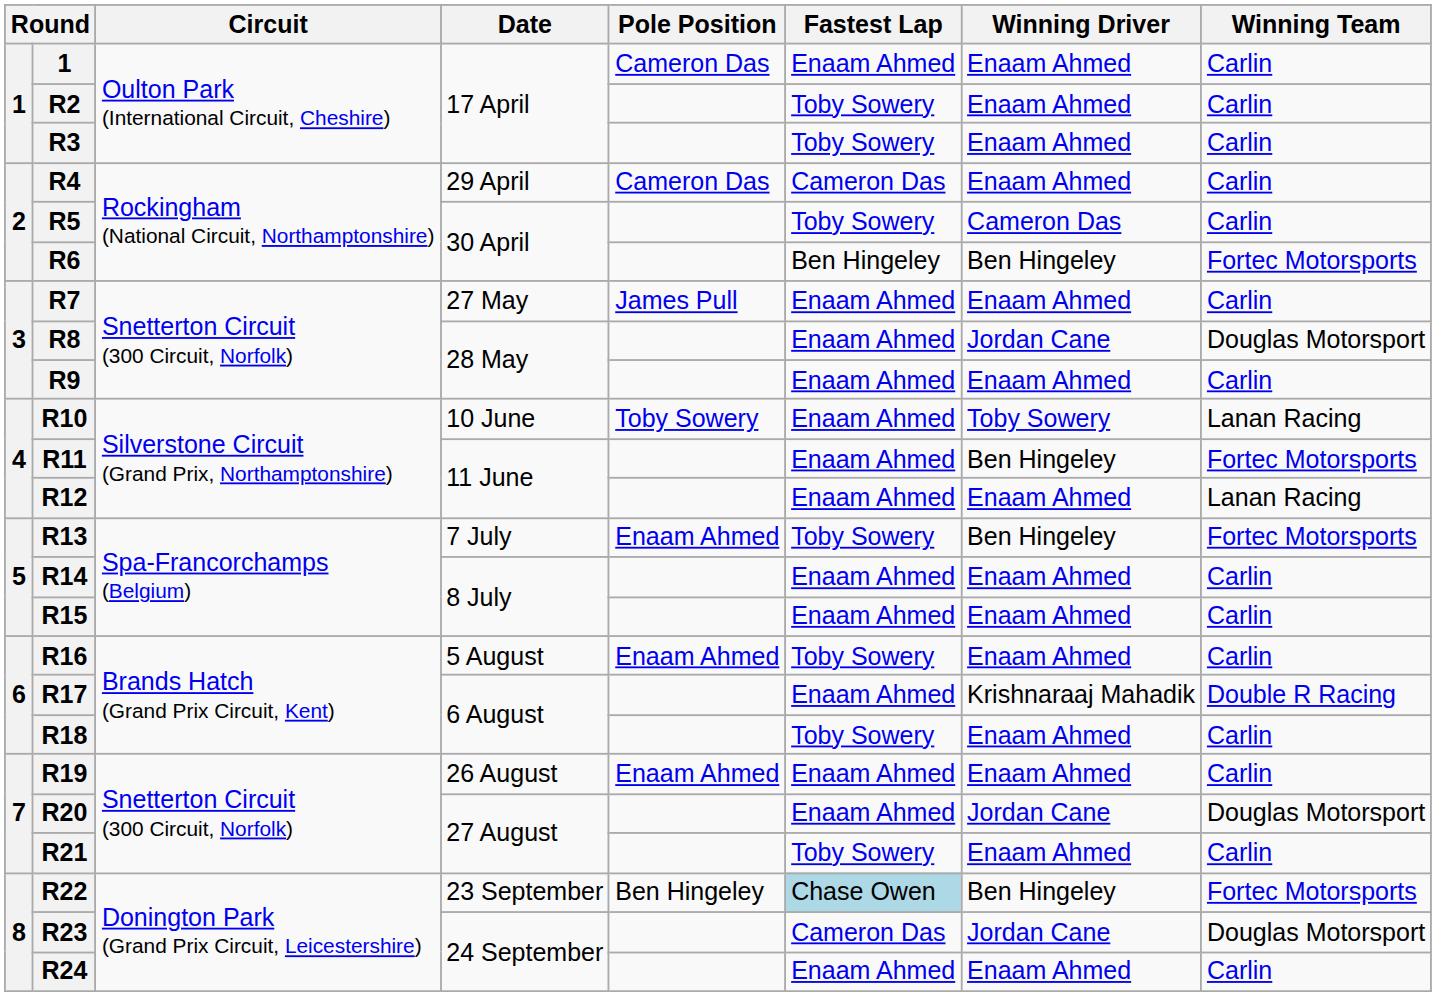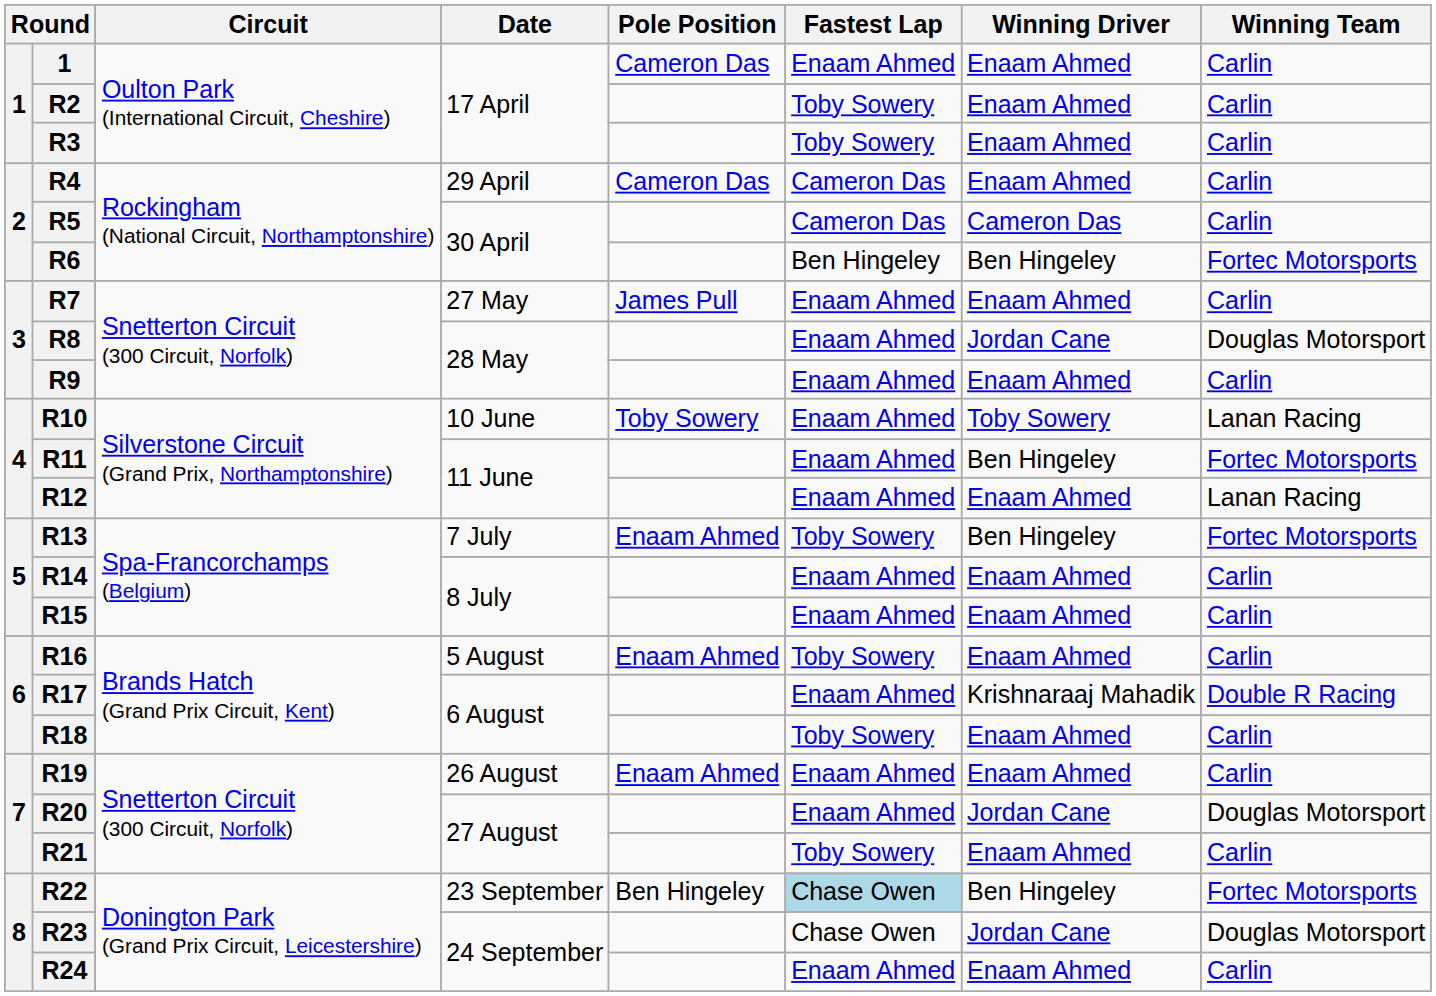 <table class="wikitable" style="font-size: 85%">
 <tr>
 <th colspan=2>Round</th>
 <th>Circuit</th>
 <th>Date</th>
 <th>Pole Position</th>
 <th>Fastest Lap</th>
 <th>Winning Driver</th>
 <th>Winning Team</th>
 </tr>
 <tr>
 <th rowspan=3>1</th>
 <th>1</th>
 <td rowspan=3><a href='#'>Oulton Park</a><br><small>(International Circuit, <a href='#'>Cheshire</a>)</small></td>
 <td rowspan=3>17 April</td>
 <td> <a href='#'>Cameron Das</a></td>
 <td> <a href='#'>Enaam Ahmed</a></td>
 <td> <a href='#'>Enaam Ahmed</a></td>
 <td><a href='#'>Carlin</a></td>
 </tr>
 <tr>
 <th>R2</th>
 <td></td>
 <td> <a href='#'>Toby Sowery</a></td>
 <td> <a href='#'>Enaam Ahmed</a></td>
 <td><a href='#'>Carlin</a></td>
 </tr>
 <tr>
 <th>R3</th>
 <td></td>
 <td> <a href='#'>Toby Sowery</a></td>
 <td> <a href='#'>Enaam Ahmed</a></td>
 <td><a href='#'>Carlin</a></td>
 </tr>
 <tr>
 <th rowspan=3>2</th>
 <th>R4</th>
 <td rowspan=3><a href='#'>Rockingham</a><br><small>(National Circuit, <a href='#'>Northamptonshire</a>)</small></td>
 <td>29 April</td>
 <td> <a href='#'>Cameron Das</a></td>
 <td> <a href='#'>Cameron Das</a></td>
 <td> <a href='#'>Enaam Ahmed</a></td>
 <td><a href='#'>Carlin</a></td>
 </tr>
 <tr>
 <th>R5</th>
 <td rowspan=2>30 April</td>
 <td></td>
-<td> <a href='#'>Toby Sowery</a></td>
+<td> <a href='#'>Cameron Das</a></td>
 <td> <a href='#'>Cameron Das</a></td>
 <td><a href='#'>Carlin</a></td>
 </tr>
 <tr>
 <th>R6</th>
 <td></td>
 <td> Ben Hingeley</td>
 <td> Ben Hingeley</td>
 <td><a href='#'>Fortec Motorsports</a></td>
 </tr>
 <tr>
 <th rowspan=3>3</th>
 <th>R7</th>
 <td rowspan=3><a href='#'>Snetterton Circuit</a><br><small>(300 Circuit, <a href='#'>Norfolk</a>)</small></td>
 <td>27 May</td>
 <td> <a href='#'>James Pull</a></td>
 <td> <a href='#'>Enaam Ahmed</a></td>
 <td> <a href='#'>Enaam Ahmed</a></td>
 <td><a href='#'>Carlin</a></td>
 </tr>
 <tr>
 <th>R8</th>
 <td rowspan=2>28 May</td>
 <td></td>
 <td> <a href='#'>Enaam Ahmed</a></td>
 <td> <a href='#'>Jordan Cane</a></td>
 <td>Douglas Motorsport</td>
 </tr>
 <tr>
 <th>R9</th>
 <td></td>
 <td> <a href='#'>Enaam Ahmed</a></td>
 <td> <a href='#'>Enaam Ahmed</a></td>
 <td><a href='#'>Carlin</a></td>
 </tr>
 <tr>
 <th rowspan=3>4</th>
 <th>R10</th>
 <td rowspan=3><a href='#'>Silverstone Circuit</a><br><small>(Grand Prix, <a href='#'>Northamptonshire</a>)</small></td>
 <td>10 June</td>
 <td> <a href='#'>Toby Sowery</a></td>
 <td> <a href='#'>Enaam Ahmed</a></td>
 <td> <a href='#'>Toby Sowery</a></td>
 <td>Lanan Racing</td>
 </tr>
 <tr>
 <th>R11</th>
 <td rowspan=2>11 June</td>
 <td></td>
 <td> <a href='#'>Enaam Ahmed</a></td>
 <td> Ben Hingeley</td>
 <td><a href='#'>Fortec Motorsports</a></td>
 </tr>
 <tr>
 <th>R12</th>
 <td></td>
 <td> <a href='#'>Enaam Ahmed</a></td>
 <td> <a href='#'>Enaam Ahmed</a></td>
 <td>Lanan Racing</td>
 </tr>
 <tr>
 <th rowspan=3>5</th>
 <th>R13</th>
 <td rowspan=3><a href='#'>Spa-Francorchamps</a><br><small>(<a href='#'>Belgium</a>)</small></td>
 <td>7 July</td>
 <td> <a href='#'>Enaam Ahmed</a></td>
 <td> <a href='#'>Toby Sowery</a></td>
 <td> Ben Hingeley</td>
 <td><a href='#'>Fortec Motorsports</a></td>
 </tr>
 <tr>
 <th>R14</th>
 <td rowspan=2>8 July</td>
 <td></td>
 <td> <a href='#'>Enaam Ahmed</a></td>
 <td> <a href='#'>Enaam Ahmed</a></td>
 <td><a href='#'>Carlin</a></td>
 </tr>
 <tr>
 <th>R15</th>
 <td></td>
 <td> <a href='#'>Enaam Ahmed</a></td>
 <td> <a href='#'>Enaam Ahmed</a></td>
 <td><a href='#'>Carlin</a></td>
 </tr>
 <tr>
 <th rowspan=3>6</th>
 <th>R16</th>
 <td rowspan=3><a href='#'>Brands Hatch</a><br><small>(Grand Prix Circuit, <a href='#'>Kent</a>)</small></td>
 <td>5 August</td>
 <td> <a href='#'>Enaam Ahmed</a></td>
 <td> <a href='#'>Toby Sowery</a></td>
 <td> <a href='#'>Enaam Ahmed</a></td>
 <td><a href='#'>Carlin</a></td>
 </tr>
 <tr>
 <th>R17</th>
 <td rowspan=2>6 August</td>
 <td></td>
 <td> <a href='#'>Enaam Ahmed</a></td>
 <td> Krishnaraaj Mahadik</td>
 <td><a href='#'>Double R Racing</a></td>
 </tr>
 <tr>
 <th>R18</th>
 <td></td>
 <td> <a href='#'>Toby Sowery</a></td>
 <td> <a href='#'>Enaam Ahmed</a></td>
 <td><a href='#'>Carlin</a></td>
 </tr>
 <tr>
 <th rowspan=3>7</th>
 <th>R19</th>
 <td rowspan=3><a href='#'>Snetterton Circuit</a><br><small>(300 Circuit, <a href='#'>Norfolk</a>)</small></td>
 <td>26 August</td>
 <td> <a href='#'>Enaam Ahmed</a></td>
 <td> <a href='#'>Enaam Ahmed</a></td>
 <td> <a href='#'>Enaam Ahmed</a></td>
 <td><a href='#'>Carlin</a></td>
 </tr>
 <tr>
 <th>R20</th>
 <td rowspan=2>27 August</td>
 <td></td>
 <td> <a href='#'>Enaam Ahmed</a></td>
 <td> <a href='#'>Jordan Cane</a></td>
 <td>Douglas Motorsport</td>
 </tr>
 <tr>
 <th>R21</th>
 <td></td>
 <td> <a href='#'>Toby Sowery</a></td>
 <td> <a href='#'>Enaam Ahmed</a></td>
 <td><a href='#'>Carlin</a></td>
 </tr>
 <tr>
 <th rowspan=3>8</th>
 <th>R22</th>
 <td rowspan=3><a href='#'>Donington Park</a><br><small>(Grand Prix Circuit, <a href='#'>Leicestershire</a>)</small></td>
 <td>23 September</td>
 <td> Ben Hingeley</td>
 <td style="background: lightblue;"> Chase Owen</td>
 <td> Ben Hingeley</td>
 <td><a href='#'>Fortec Motorsports</a></td>
 </tr>
 <tr>
 <th>R23</th>
 <td rowspan=2>24 September</td>
 <td></td>
-<td> <a href='#'>Cameron Das</a></td>
+<td> Chase Owen</td>
 <td> <a href='#'>Jordan Cane</a></td>
 <td>Douglas Motorsport</td>
 </tr>
 <tr>
 <th>R24</th>
 <td></td>
 <td> <a href='#'>Enaam Ahmed</a></td>
 <td> <a href='#'>Enaam Ahmed</a></td>
 <td><a href='#'>Carlin</a></td>
 </tr>
 </table>
